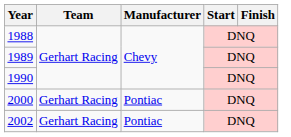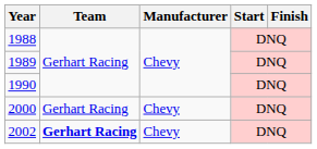 <table class="wikitable" style="font-size: 90%;">
 <tr>
 <th>Year</th>
 <th>Team</th>
 <th>Manufacturer</th>
 <th>Start</th>
 <th>Finish</th>
 </tr>
 <tr>
 <td><a href='#'>1988</a></td>
 <td rowspan=3><a href='#'>Gerhart Racing</a></td>
 <td rowspan=3><a href='#'>Chevy</a></td>
 <td align=center colspan=2 style="background:#FFCFCF;">DNQ</td>
 </tr>
 <tr>
 <td><a href='#'>1989</a></td>
 <td align=center colspan=2 style="background:#FFCFCF;">DNQ</td>
 </tr>
 <tr>
 <td><a href='#'>1990</a></td>
 <td align=center colspan=2 style="background:#FFCFCF;">DNQ</td>
 </tr>
 <tr>
 <td><a href='#'>2000</a></td>
 <td><a href='#'>Gerhart Racing</a></td>
-<td><a href='#'>Pontiac</a></td>
+<td><a href='#'>Chevy</a></td>
 <td align=center colspan=2 style="background:#FFCFCF;">DNQ</td>
 </tr>
 <tr>
 <td><a href='#'>2002</a></td>
-<td><a href='#'>Gerhart Racing</a></td>
-<td><a href='#'>Pontiac</a></td>
+<td><strong><a href='#'>Gerhart Racing</a></strong></td>
+<td><a href='#'>Chevy</a></td>
 <td align=center colspan=2 style="background:#FFCFCF;">DNQ</td>
 </tr>
 </table>
